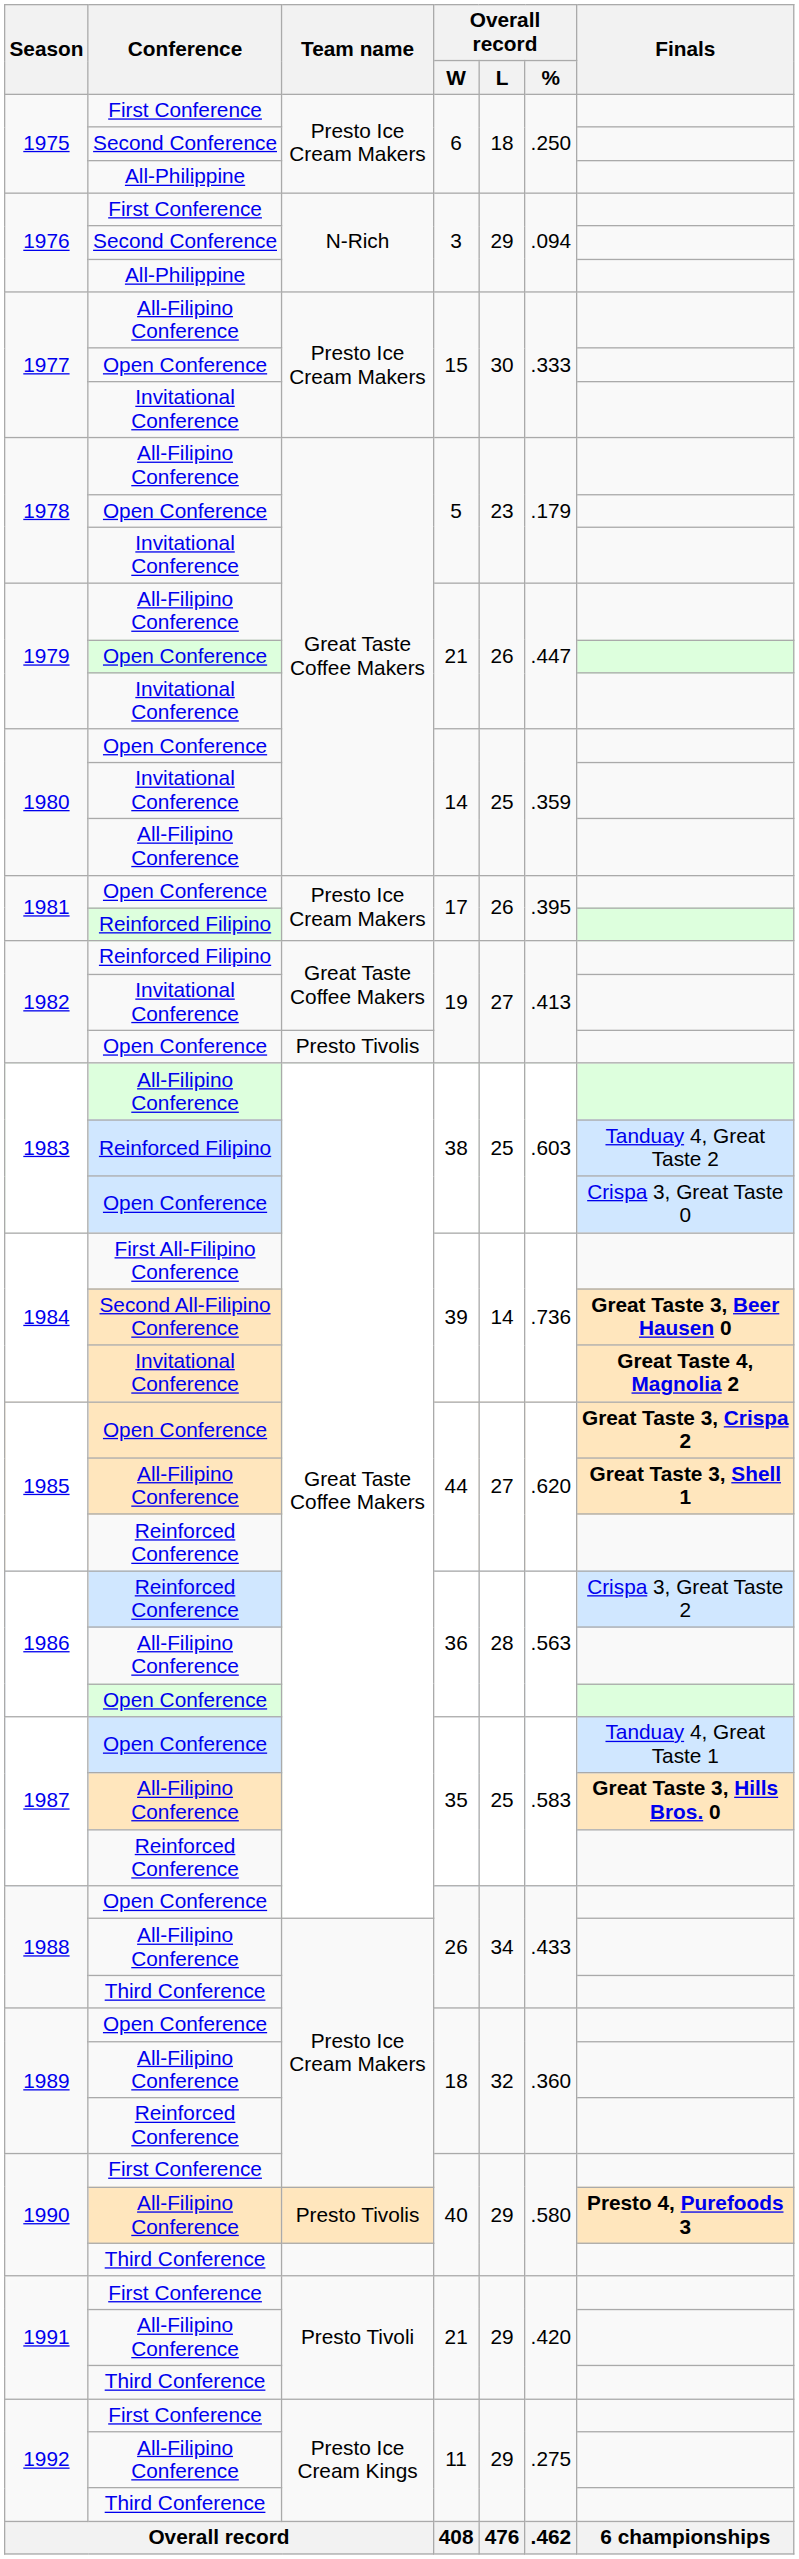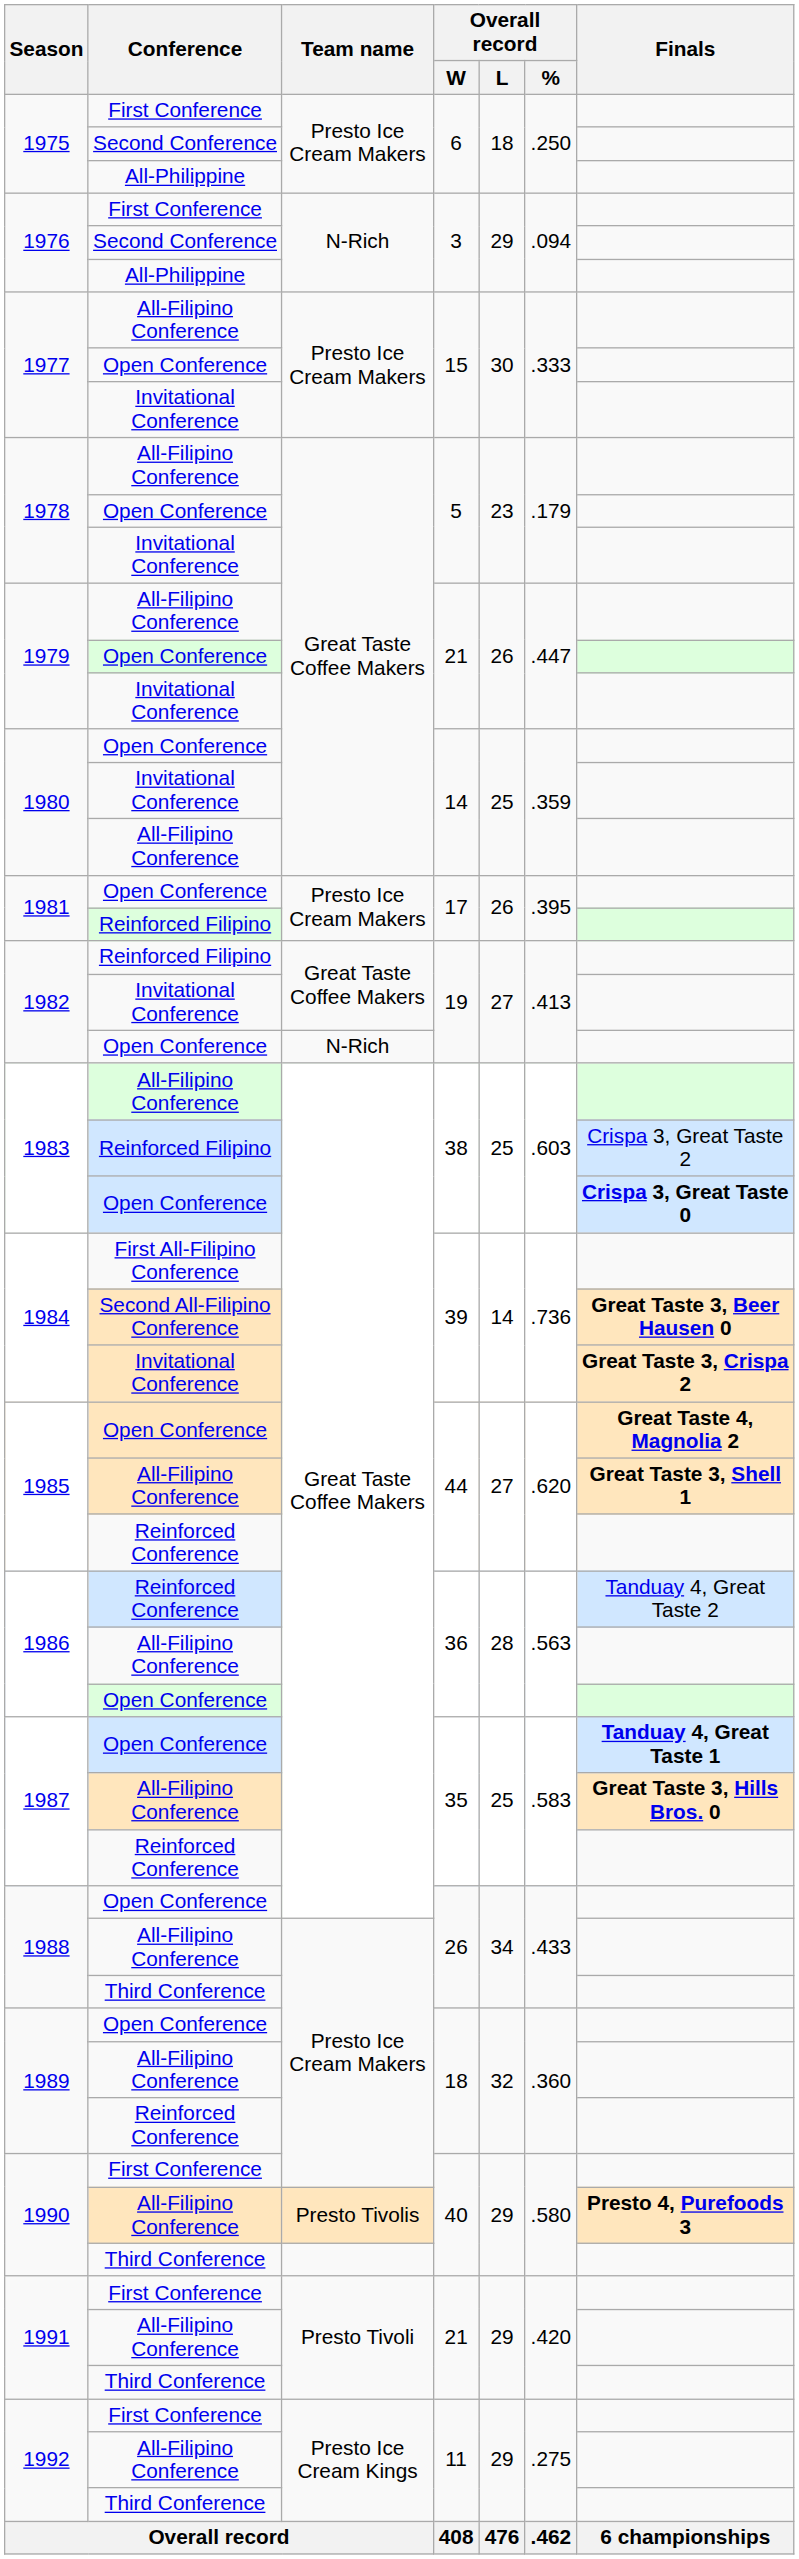 <table class=wikitable style="text-align:center;">
 <tr>
 <th rowspan=2>Season</th>
 <th rowspan=2>Conference</th>
 <th rowspan=2>Team name</th>
 <th colspan=3>Overall record</th>
 <th rowspan=2>Finals</th>
 </tr>
 <tr>
 <th>W</th>
 <th>L</th>
 <th>%</th>
 </tr>
 <tr>
 <td rowspan=3><a href='#'>1975</a></td>
 <td><a href='#'>First Conference</a></td>
 <td rowspan=3>Presto Ice Cream Makers</td>
 <td rowspan=3>6</td>
 <td rowspan=3>18</td>
 <td rowspan=3>.250</td>
 <td></td>
 </tr>
 <tr>
 <td><a href='#'>Second Conference</a></td>
 <td></td>
 </tr>
 <tr>
 <td><a href='#'>All-Philippine</a></td>
 <td></td>
 </tr>
 <tr>
 <td rowspan=3><a href='#'>1976</a></td>
 <td><a href='#'>First Conference</a></td>
 <td rowspan=3>N-Rich</td>
 <td rowspan=3>3</td>
 <td rowspan=3>29</td>
 <td rowspan=3>.094</td>
 <td></td>
 </tr>
 <tr>
 <td><a href='#'>Second Conference</a></td>
 <td></td>
 </tr>
 <tr>
 <td><a href='#'>All-Philippine</a></td>
 <td></td>
 </tr>
 <tr>
 <td rowspan=3><a href='#'>1977</a></td>
 <td><a href='#'>All-Filipino Conference</a></td>
 <td rowspan=3>Presto Ice Cream Makers</td>
 <td rowspan=3>15</td>
 <td rowspan=3>30</td>
 <td rowspan=3>.333</td>
 <td></td>
 </tr>
 <tr>
 <td><a href='#'>Open Conference</a></td>
 <td></td>
 </tr>
 <tr>
 <td><a href='#'>Invitational Conference</a></td>
 <td></td>
 </tr>
 <tr>
 <td rowspan=3><a href='#'>1978</a></td>
 <td><a href='#'>All-Filipino Conference</a></td>
 <td rowspan=9>Great Taste Coffee Makers</td>
 <td rowspan=3>5</td>
 <td rowspan=3>23</td>
 <td rowspan=3>.179</td>
 <td></td>
 </tr>
 <tr>
 <td><a href='#'>Open Conference</a></td>
 <td></td>
 </tr>
 <tr>
 <td><a href='#'>Invitational Conference</a></td>
 <td></td>
 </tr>
 <tr>
 <td rowspan=3><a href='#'>1979</a></td>
 <td><a href='#'>All-Filipino Conference</a></td>
 <td rowspan=3>21</td>
 <td rowspan=3>26</td>
 <td rowspan=3>.447</td>
 <td></td>
 </tr>
 <tr bgcolor=#DDFFDD>
 <td><a href='#'>Open Conference</a></td>
 <td></td>
 </tr>
 <tr>
 <td><a href='#'>Invitational Conference</a></td>
 <td></td>
 </tr>
 <tr>
 <td rowspan=3><a href='#'>1980</a></td>
 <td><a href='#'>Open Conference</a></td>
 <td rowspan=3>14</td>
 <td rowspan=3>25</td>
 <td rowspan=3>.359</td>
 <td></td>
 </tr>
 <tr>
 <td><a href='#'>Invitational Conference</a></td>
 <td></td>
 </tr>
 <tr>
 <td><a href='#'>All-Filipino Conference</a></td>
 <td></td>
 </tr>
 <tr>
 <td rowspan=2><a href='#'>1981</a></td>
 <td><a href='#'>Open Conference</a></td>
 <td rowspan=2>Presto Ice Cream Makers</td>
 <td rowspan=2>17</td>
 <td rowspan=2>26</td>
 <td rowspan=2>.395</td>
 <td></td>
 </tr>
 <tr bgcolor=#DDFFDD>
 <td><a href='#'>Reinforced Filipino</a></td>
 <td></td>
 </tr>
 <tr>
 <td rowspan=3><a href='#'>1982</a></td>
 <td><a href='#'>Reinforced Filipino</a></td>
 <td rowspan=2>Great Taste Coffee Makers</td>
 <td rowspan=3>19</td>
 <td rowspan=3>27</td>
 <td rowspan=3>.413</td>
 <td></td>
 </tr>
 <tr>
 <td><a href='#'>Invitational Conference</a></td>
 <td></td>
 </tr>
 <tr>
 <td><a href='#'>Open Conference</a></td>
-<td>Presto Tivolis</td>
+<td>N-Rich</td>
 <td></td>
 </tr>
 <tr bgcolor=#DDFFDD>
 <td bgcolor=white rowspan=3><a href='#'>1983</a></td>
 <td><a href='#'>All-Filipino Conference</a></td>
 <td bgcolor=white rowspan=16>Great Taste Coffee Makers</td>
 <td bgcolor=white rowspan=3>38</td>
 <td bgcolor=white rowspan=3>25</td>
 <td bgcolor=white rowspan=3>.603</td>
 <td></td>
 </tr>
 <tr bgcolor=#D0E7FF>
 <td><a href='#'>Reinforced Filipino</a></td>
-<td><a href='#'>Tanduay</a> 4, Great Taste 2</td>
+<td><a href='#'>Crispa</a> 3, Great Taste 2</td>
 </tr>
 <tr bgcolor=#D0E7FF>
 <td><a href='#'>Open Conference</a></td>
-<td><a href='#'>Crispa</a> 3, Great Taste 0</td>
+<td><strong><a href='#'>Crispa</a> 3, Great Taste 0</strong></td>
 </tr>
 <tr bgcolor=>
 <td bgcolor=white rowspan=3><a href='#'>1984</a></td>
 <td><a href='#'>First All-Filipino Conference</a></td>
 <td bgcolor=white rowspan=3>39</td>
 <td bgcolor=white rowspan=3>14</td>
 <td bgcolor=white rowspan=3>.736</td>
 <td></td>
 </tr>
 <tr bgcolor=#FFE6BD>
 <td><a href='#'>Second All-Filipino Conference</a></td>
 <td><strong>Great Taste 3, <a href='#'>Beer Hausen</a> 0</strong></td>
 </tr>
 <tr bgcolor=#FFE6BD>
 <td><a href='#'>Invitational Conference</a></td>
-<td><strong>Great Taste 4, <a href='#'>Magnolia</a> 2</strong></td>
+<td><strong>Great Taste 3, <a href='#'>Crispa</a> 2</strong></td>
 </tr>
 <tr bgcolor=#FFE6BD>
 <td bgcolor=white rowspan=3><a href='#'>1985</a></td>
 <td><a href='#'>Open Conference</a></td>
 <td bgcolor=white rowspan=3>44</td>
 <td bgcolor=white rowspan=3>27</td>
 <td bgcolor=white rowspan=3>.620</td>
-<td><strong>Great Taste 3, <a href='#'>Crispa</a> 2</strong></td>
+<td><strong>Great Taste 4, <a href='#'>Magnolia</a> 2</strong></td>
 </tr>
 <tr bgcolor=#FFE6BD>
 <td><a href='#'>All-Filipino Conference</a></td>
 <td><strong>Great Taste 3, <a href='#'>Shell</a> 1</strong></td>
 </tr>
 <tr>
 <td><a href='#'>Reinforced Conference</a></td>
 <td></td>
 </tr>
 <tr bgcolor=#D0E7FF>
 <td bgcolor=white rowspan=3><a href='#'>1986</a></td>
 <td><a href='#'>Reinforced Conference</a></td>
 <td bgcolor=white rowspan=3>36</td>
 <td bgcolor=white rowspan=3>28</td>
 <td bgcolor=white rowspan=3>.563</td>
-<td><a href='#'>Crispa</a> 3, Great Taste 2</td>
+<td><a href='#'>Tanduay</a> 4, Great Taste 2</td>
 </tr>
 <tr>
 <td><a href='#'>All-Filipino Conference</a></td>
 <td></td>
 </tr>
 <tr bgcolor=#DDFFDD>
 <td><a href='#'>Open Conference</a></td>
 <td></td>
 </tr>
 <tr bgcolor=#D0E7FF>
 <td bgcolor=white rowspan=3><a href='#'>1987</a></td>
 <td><a href='#'>Open Conference</a></td>
 <td bgcolor=white rowspan=3>35</td>
 <td bgcolor=white rowspan=3>25</td>
 <td bgcolor=white rowspan=3>.583</td>
-<td><a href='#'>Tanduay</a> 4, Great Taste 1</td>
+<td><strong><a href='#'>Tanduay</a> 4, Great Taste 1</strong></td>
 </tr>
 <tr bgcolor=#FFE6BD>
 <td><a href='#'>All-Filipino Conference</a></td>
 <td><strong>Great Taste 3, <a href='#'>Hills Bros.</a> 0</strong></td>
 </tr>
 <tr>
 <td><a href='#'>Reinforced Conference</a></td>
 <td></td>
 </tr>
 <tr>
 <td rowspan=3><a href='#'>1988</a></td>
 <td><a href='#'>Open Conference</a></td>
 <td rowspan=3>26</td>
 <td rowspan=3>34</td>
 <td rowspan=3>.433</td>
 <td></td>
 </tr>
 <tr>
 <td><a href='#'>All-Filipino Conference</a></td>
 <td rowspan=6>Presto Ice Cream Makers</td>
 </tr>
 <tr>
 <td><a href='#'>Third Conference</a></td>
 <td></td>
 </tr>
 <tr>
 <td rowspan=3><a href='#'>1989</a></td>
 <td><a href='#'>Open Conference</a></td>
 <td rowspan=3>18</td>
 <td rowspan=3>32</td>
 <td rowspan=3>.360</td>
 <td></td>
 </tr>
 <tr>
 <td><a href='#'>All-Filipino Conference</a></td>
 <td></td>
 </tr>
 <tr>
 <td><a href='#'>Reinforced Conference</a></td>
 <td></td>
 </tr>
 <tr>
 <td rowspan=3><a href='#'>1990</a></td>
 <td><a href='#'>First Conference</a></td>
 <td rowspan=3>40</td>
 <td rowspan=3>29</td>
 <td rowspan=3>.580</td>
 <td></td>
 </tr>
 <tr bgcolor=#FFE6BD>
 <td><a href='#'>All-Filipino Conference</a></td>
 <td>Presto Tivolis</td>
 <td><strong>Presto 4, <a href='#'>Purefoods</a> 3</strong></td>
 </tr>
 <tr>
 <td><a href='#'>Third Conference</a></td>
 <td></td>
 <td></td>
 </tr>
 <tr>
 <td rowspan=3><a href='#'>1991</a></td>
 <td><a href='#'>First Conference</a></td>
 <td rowspan=3>Presto Tivoli</td>
 <td rowspan=3>21</td>
 <td rowspan=3>29</td>
 <td rowspan=3>.420</td>
 <td></td>
 </tr>
 <tr>
 <td><a href='#'>All-Filipino Conference</a></td>
 <td></td>
 </tr>
 <tr>
 <td><a href='#'>Third Conference</a></td>
 <td></td>
 </tr>
 <tr>
 <td rowspan=3><a href='#'>1992</a></td>
 <td><a href='#'>First Conference</a></td>
 <td rowspan=3>Presto Ice Cream Kings</td>
 <td rowspan=3>11</td>
 <td rowspan=3>29</td>
 <td rowspan=3>.275</td>
 <td></td>
 </tr>
 <tr>
 <td><a href='#'>All-Filipino Conference</a></td>
 <td></td>
 </tr>
 <tr>
 <td><a href='#'>Third Conference</a></td>
 <td></td>
 </tr>
 <tr>
 <th colspan=3>Overall record</th>
 <th>408</th>
 <th>476</th>
 <th>.462</th>
 <th>6 championships</th>
 </tr>
 </table>
